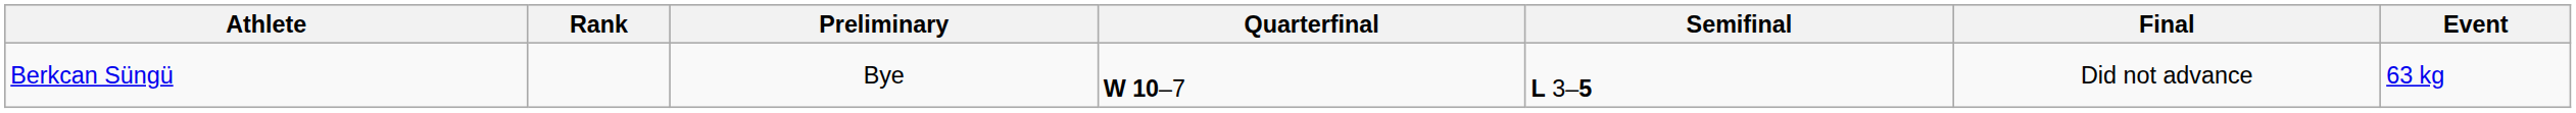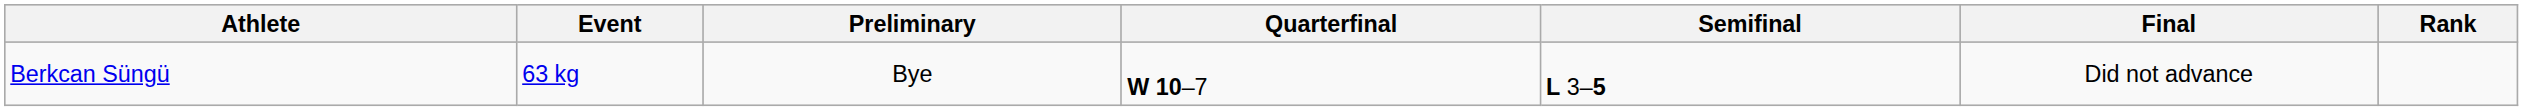 <table class="wikitable" width="98%" style="text-align:left; font-size:90%">
 <tr>
 <th width="11%">Athlete</th>
-<th width="3%">Rank</th>
+<th width="4%">Event</th>
 <th width="9%">Preliminary</th>
 <th width="9%">Quarterfinal</th>
 <th width="9%">Semifinal</th>
 <th width="9%">Final</th>
-<th width="4%">Event</th>
+<th width="3%">Rank</th>
 </tr>
 <tr>
 <td><a href='#'>Berkcan Süngü</a></td>
-<td align=center></td>
+<td><a href='#'>63 kg</a></td>
 <td align=center>Bye</td>
 <td><br><strong>W</strong> <strong>10</strong>–7</td>
 <td><br><strong>L</strong> 3–<strong>5</strong></td>
 <td colspan=1 align=center>Did not advance</td>
-<td><a href='#'>63 kg</a></td>
+<td align=center></td>
 </tr>
 </table>
